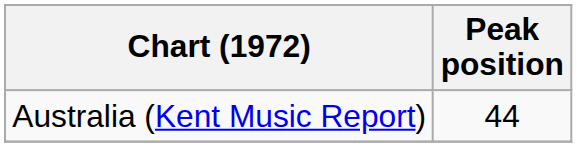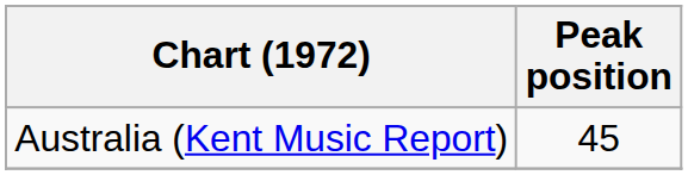 <table class="wikitable sortable">
 <tr>
 <th>Chart (1972)</th>
 <th>Peak<br>position</th>
 </tr>
 <tr>
 <td>Australia (<a href='#'>Kent Music Report</a>)</td>
-<td style="text-align:center;">44</td>
+<td style="text-align:center;">45</td>
 </tr>
 <tr>
 </tr>
 <tr>
 </tr>
 </table>
